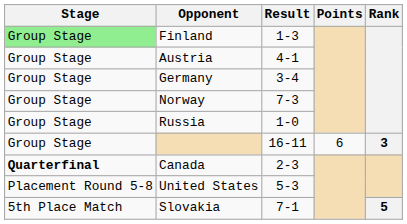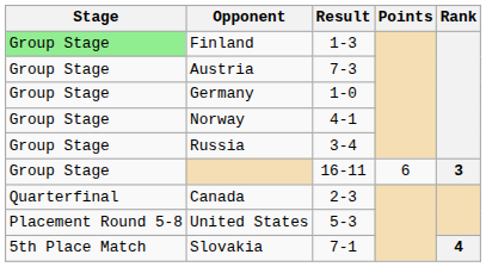 <table class="wikitable" style="font-size:90%">
 <tr>
 <th rowspan="1">Stage</th>
 <th rowspan="1">Opponent</th>
 <th rowspan="1">Result</th>
 <th rowspan="1">Points</th>
 <th rowspan="1">Rank</th>
 </tr>
 <tr>
 <td style="background: lightgreen;">Group Stage</td>
 <td> Finland</td>
 <td align="center">1-3</td>
 <td rowspan="5" bgcolor="wheat"></td>
 <th rowspan="5" bgcolor="wheat"></th>
 </tr>
 <tr>
 <td>Group Stage</td>
 <td> Austria</td>
+<td align="center">7-3</td>
+</tr>
+<tr>
+<td>Group Stage</td>
+<td> Germany</td>
+<td align="center">1-0</td>
+</tr>
+<tr>
+<td>Group Stage</td>
+<td> Norway</td>
 <td align="center">4-1</td>
 </tr>
 <tr>
 <td>Group Stage</td>
-<td> Germany</td>
+<td> Russia</td>
 <td align="center">3-4</td>
-</tr>
-<tr>
-<td>Group Stage</td>
-<td> Norway</td>
-<td align="center">7-3</td>
-</tr>
-<tr>
-<td>Group Stage</td>
-<td> Russia</td>
-<td align="center">1-0</td>
 </tr>
 <tr>
 <td>Group Stage</td>
 <td bgcolor="wheat"></td>
 <td align="center">16-11</td>
 <td align="center">6</td>
 <th align="center">3</th>
 </tr>
 <tr>
-<td><strong>Quarterfinal</strong></td>
+<td>Quarterfinal</td>
 <td> Canada</td>
 <td align="center">2-3</td>
 <td rowspan="3" bgcolor="wheat"></td>
 <td rowspan="2" bgcolor="wheat"></td>
 </tr>
 <tr>
 <td>Placement Round 5-8</td>
 <td> United States</td>
 <td align="center">5-3</td>
 </tr>
 <tr>
 <td>5th Place Match</td>
 <td> Slovakia</td>
 <td align="center">7-1</td>
-<th>5</th>
+<th>4</th>
 </tr>
 </table>
